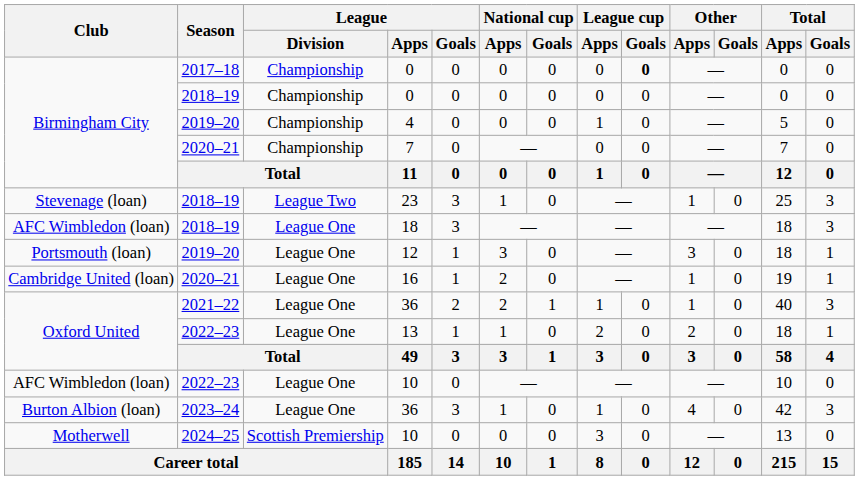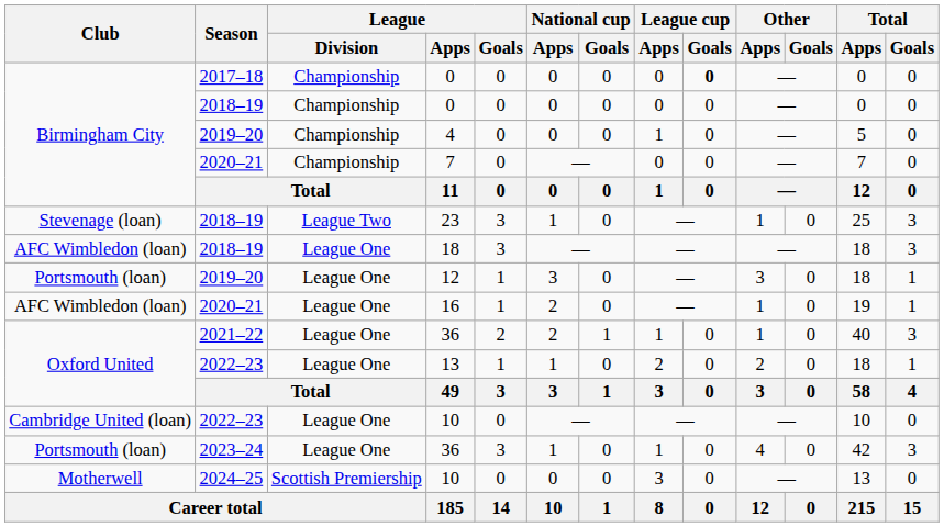 <table class=wikitable style=text-align:center>
 <tr>
 <th rowspan="2">Club</th>
 <th rowspan="2">Season</th>
 <th colspan="3">League</th>
 <th colspan="2">National cup</th>
 <th colspan="2">League cup</th>
 <th colspan="2">Other</th>
 <th colspan="2">Total</th>
 </tr>
 <tr>
 <th>Division</th>
 <th>Apps</th>
 <th>Goals</th>
 <th>Apps</th>
 <th>Goals</th>
 <th>Apps</th>
 <th>Goals</th>
 <th>Apps</th>
 <th>Goals</th>
 <th>Apps</th>
 <th>Goals</th>
 </tr>
 <tr>
 <td rowspan="5"><a href='#'>Birmingham City</a></td>
 <td><a href='#'>2017–18</a></td>
 <td><a href='#'>Championship</a></td>
 <td>0</td>
 <td>0</td>
 <td>0</td>
 <td>0</td>
 <td>0</td>
 <td><strong>0</strong></td>
 <td colspan="2">—</td>
 <td>0</td>
 <td>0</td>
 </tr>
 <tr>
 <td><a href='#'>2018–19</a></td>
 <td>Championship</td>
 <td>0</td>
 <td>0</td>
 <td>0</td>
 <td>0</td>
 <td>0</td>
 <td>0</td>
 <td colspan="2">—</td>
 <td>0</td>
 <td>0</td>
 </tr>
 <tr>
 <td><a href='#'>2019–20</a></td>
 <td>Championship</td>
 <td>4</td>
 <td>0</td>
 <td>0</td>
 <td>0</td>
 <td>1</td>
 <td>0</td>
 <td colspan="2">—</td>
 <td>5</td>
 <td>0</td>
 </tr>
 <tr>
 <td><a href='#'>2020–21</a></td>
 <td>Championship</td>
 <td>7</td>
 <td>0</td>
 <td colspan="2">—</td>
 <td>0</td>
 <td>0</td>
 <td colspan="2">—</td>
 <td>7</td>
 <td>0</td>
 </tr>
 <tr>
 <th colspan="2">Total</th>
 <th>11</th>
 <th>0</th>
 <th>0</th>
 <th>0</th>
 <th>1</th>
 <th>0</th>
 <th colspan="2">—</th>
 <th>12</th>
 <th>0</th>
 </tr>
 <tr>
 <td><a href='#'>Stevenage</a> (loan)</td>
 <td><a href='#'>2018–19</a></td>
 <td><a href='#'>League Two</a></td>
 <td>23</td>
 <td>3</td>
 <td>1</td>
 <td>0</td>
 <td colspan="2">—</td>
 <td>1</td>
 <td>0</td>
 <td>25</td>
 <td>3</td>
 </tr>
 <tr>
 <td><a href='#'>AFC Wimbledon</a> (loan)</td>
 <td><a href='#'>2018–19</a></td>
 <td><a href='#'>League One</a></td>
 <td>18</td>
 <td>3</td>
 <td colspan="2">—</td>
 <td colspan="2">—</td>
 <td colspan="2">—</td>
 <td>18</td>
 <td>3</td>
 </tr>
 <tr>
 <td><a href='#'>Portsmouth</a> (loan)</td>
 <td><a href='#'>2019–20</a></td>
 <td>League One</td>
 <td>12</td>
 <td>1</td>
 <td>3</td>
 <td>0</td>
 <td colspan="2">—</td>
 <td>3</td>
 <td>0</td>
 <td>18</td>
 <td>1</td>
 </tr>
 <tr>
-<td><a href='#'>Cambridge United</a> (loan)</td>
+<td>AFC Wimbledon (loan)</td>
 <td><a href='#'>2020–21</a></td>
 <td>League One</td>
 <td>16</td>
 <td>1</td>
 <td>2</td>
 <td>0</td>
 <td colspan="2">—</td>
 <td>1</td>
 <td>0</td>
 <td>19</td>
 <td>1</td>
 </tr>
 <tr>
 <td rowspan="3"><a href='#'>Oxford United</a></td>
 <td><a href='#'>2021–22</a></td>
 <td>League One</td>
 <td>36</td>
 <td>2</td>
 <td>2</td>
 <td>1</td>
 <td>1</td>
 <td>0</td>
 <td>1</td>
 <td>0</td>
 <td>40</td>
 <td>3</td>
 </tr>
 <tr>
 <td><a href='#'>2022–23</a></td>
 <td>League One</td>
 <td>13</td>
 <td>1</td>
 <td>1</td>
 <td>0</td>
 <td>2</td>
 <td>0</td>
 <td>2</td>
 <td>0</td>
 <td>18</td>
 <td>1</td>
 </tr>
 <tr>
 <th colspan="2">Total</th>
 <th>49</th>
 <th>3</th>
 <th>3</th>
 <th>1</th>
 <th>3</th>
 <th>0</th>
 <th>3</th>
 <th>0</th>
 <th>58</th>
 <th>4</th>
 </tr>
 <tr>
-<td>AFC Wimbledon (loan)</td>
+<td><a href='#'>Cambridge United</a> (loan)</td>
 <td><a href='#'>2022–23</a></td>
 <td>League One</td>
 <td>10</td>
 <td>0</td>
 <td colspan="2">—</td>
 <td colspan="2">—</td>
 <td colspan="2">—</td>
 <td>10</td>
 <td>0</td>
 </tr>
 <tr>
-<td><a href='#'>Burton Albion</a> (loan)</td>
+<td><a href='#'>Portsmouth</a> (loan)</td>
 <td><a href='#'>2023–24</a></td>
 <td>League One</td>
 <td>36</td>
 <td>3</td>
 <td>1</td>
 <td>0</td>
 <td>1</td>
 <td>0</td>
 <td>4</td>
 <td>0</td>
 <td>42</td>
 <td>3</td>
 </tr>
 <tr>
 <td><a href='#'>Motherwell</a></td>
 <td><a href='#'>2024–25</a></td>
 <td><a href='#'>Scottish Premiership</a></td>
 <td>10</td>
 <td>0</td>
 <td>0</td>
 <td>0</td>
 <td>3</td>
 <td>0</td>
 <td colspan="2">—</td>
 <td>13</td>
 <td>0</td>
 </tr>
 <tr>
 <th colspan="3">Career total</th>
 <th>185</th>
 <th>14</th>
 <th>10</th>
 <th>1</th>
 <th>8</th>
 <th>0</th>
 <th>12</th>
 <th>0</th>
 <th>215</th>
 <th>15</th>
 </tr>
 </table>
